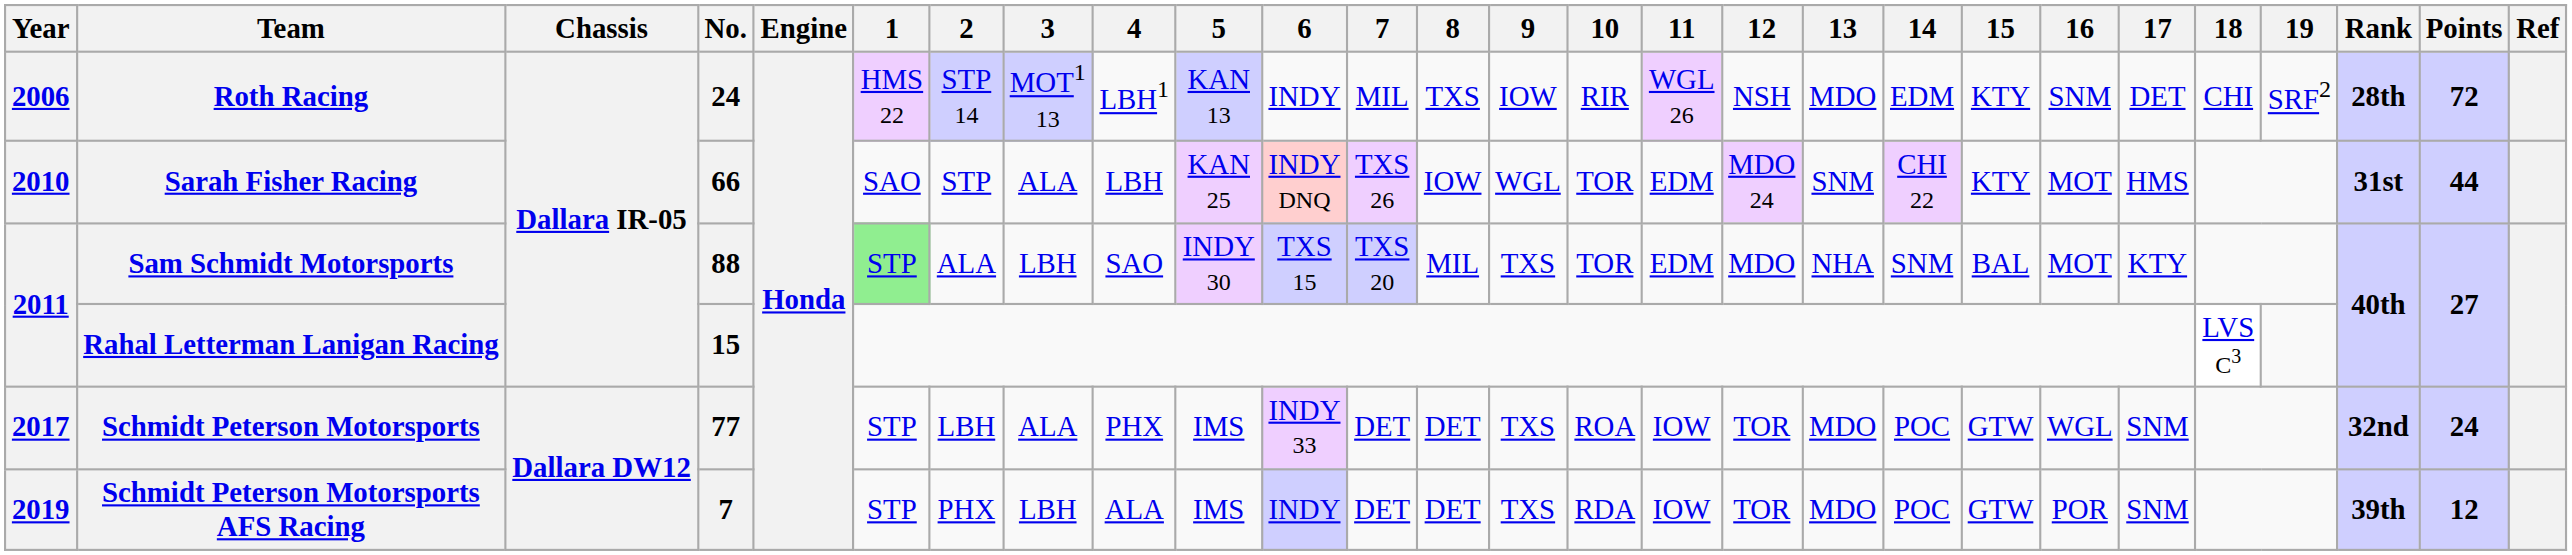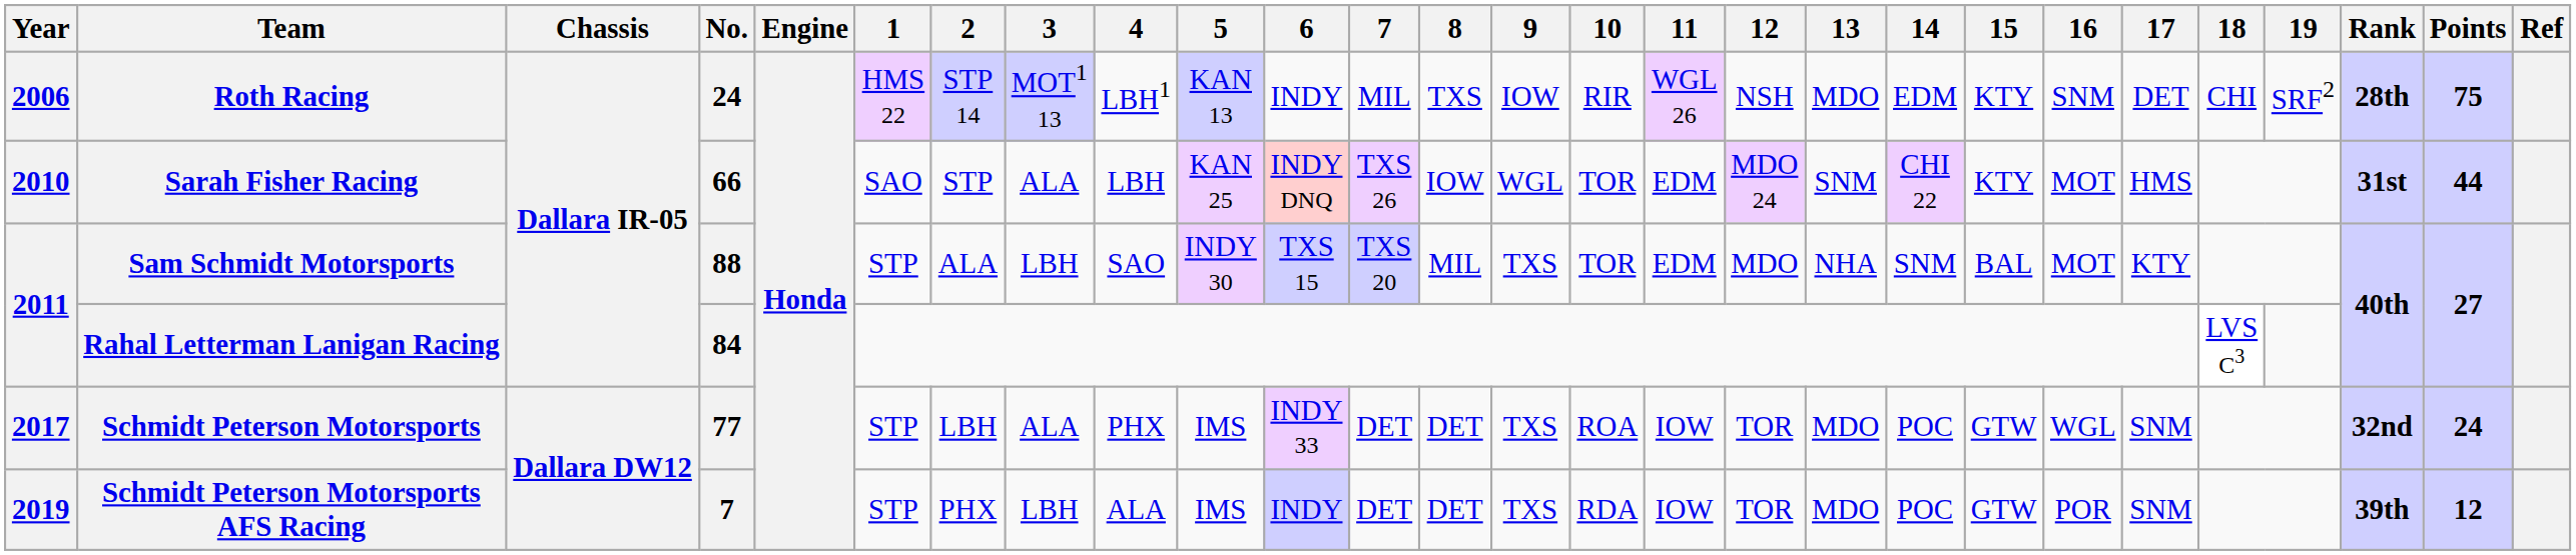 <table class="wikitable" style="text-align:center; font-size:85%">
 <tr>
 <th>Year</th>
 <th>Team</th>
 <th>Chassis</th>
 <th>No.</th>
 <th>Engine</th>
 <th>1</th>
 <th>2</th>
 <th>3</th>
 <th>4</th>
 <th>5</th>
 <th>6</th>
 <th>7</th>
 <th>8</th>
 <th>9</th>
 <th>10</th>
 <th>11</th>
 <th>12</th>
 <th>13</th>
 <th>14</th>
 <th>15</th>
 <th>16</th>
 <th>17</th>
 <th>18</th>
 <th>19</th>
 <th>Rank</th>
 <th>Points</th>
 <th>Ref</th>
 </tr>
 <tr>
 <th><a href='#'>2006</a></th>
 <th nowrap><a href='#'>Roth Racing</a></th>
 <th rowspan=4 nowrap><a href='#'>Dallara</a> IR-05</th>
 <th>24</th>
 <th rowspan=6><a href='#'>Honda</a></th>
 <td style="background:#EFCFFF;"><a href='#'>HMS</a><br><small>22</small></td>
 <td style="background:#CFCFFF;"><a href='#'>STP</a><br><small>14</small></td>
 <td style="background:#CFCFFF;"><a href='#'>MOT</a><sup>1</sup><br><small>13</small></td>
 <td><a href='#'>LBH</a><sup>1</sup></td>
 <td style="background:#CFCFFF;"><a href='#'>KAN</a><br><small>13</small></td>
 <td><a href='#'>INDY</a></td>
 <td><a href='#'>MIL</a></td>
 <td><a href='#'>TXS</a></td>
 <td><a href='#'>IOW</a></td>
 <td><a href='#'>RIR</a></td>
 <td style="background:#EFCFFF;"><a href='#'>WGL</a><br><small>26</small></td>
 <td><a href='#'>NSH</a></td>
 <td><a href='#'>MDO</a></td>
 <td><a href='#'>EDM</a></td>
 <td><a href='#'>KTY</a></td>
 <td><a href='#'>SNM</a></td>
 <td><a href='#'>DET</a></td>
 <td><a href='#'>CHI</a></td>
 <td><a href='#'>SRF</a><sup>2</sup></td>
 <th style="background:#CFCFFF;">28th</th>
-<th style="background:#CFCFFF;">72</th>
+<th style="background:#CFCFFF;">75</th>
 <th></th>
 </tr>
 <tr>
 <th><a href='#'>2010</a></th>
 <th nowrap><a href='#'>Sarah Fisher Racing</a></th>
 <th>66</th>
 <td><a href='#'>SAO</a></td>
 <td><a href='#'>STP</a></td>
 <td><a href='#'>ALA</a></td>
 <td><a href='#'>LBH</a></td>
 <td style="background:#EFCFFF;"><a href='#'>KAN</a><br><small>25</small></td>
 <td style="background:#FFCFCF;"><a href='#'>INDY</a><br><small>DNQ</small></td>
 <td style="background:#EFCFFF;"><a href='#'>TXS</a><br><small>26</small></td>
 <td><a href='#'>IOW</a></td>
 <td><a href='#'>WGL</a></td>
 <td><a href='#'>TOR</a></td>
 <td><a href='#'>EDM</a></td>
 <td style="background:#EFCFFF;"><a href='#'>MDO</a><br><small>24</small></td>
 <td><a href='#'>SNM</a></td>
 <td style="background:#EFCFFF;"><a href='#'>CHI</a><br><small>22</small></td>
 <td><a href='#'>KTY</a></td>
 <td><a href='#'>MOT</a></td>
 <td><a href='#'>HMS</a></td>
 <td colspan=2></td>
 <th style="background:#CFCFFF;">31st</th>
 <th style="background:#CFCFFF;">44</th>
 <th></th>
 </tr>
 <tr>
 <th rowspan=2><a href='#'>2011</a></th>
 <th nowrap><a href='#'>Sam Schmidt Motorsports</a></th>
 <th>88</th>
-<td style="background: lightgreen;"><a href='#'>STP</a></td>
+<td><a href='#'>STP</a></td>
 <td><a href='#'>ALA</a></td>
 <td><a href='#'>LBH</a></td>
 <td><a href='#'>SAO</a></td>
 <td style="background:#EFCFFF;"><a href='#'>INDY</a><br><small>30</small></td>
 <td style="background:#CFCFFF;"><a href='#'>TXS</a><br><small>15</small></td>
 <td style="background:#CFCFFF;"><a href='#'>TXS</a><br><small>20</small></td>
 <td><a href='#'>MIL</a></td>
 <td><a href='#'>TXS</a></td>
 <td><a href='#'>TOR</a></td>
 <td><a href='#'>EDM</a></td>
 <td><a href='#'>MDO</a></td>
 <td><a href='#'>NHA</a></td>
 <td><a href='#'>SNM</a></td>
 <td><a href='#'>BAL</a></td>
 <td><a href='#'>MOT</a></td>
 <td><a href='#'>KTY</a></td>
 <td colspan=2></td>
 <th rowspan=2 style="background:#CFCFFF;">40th</th>
 <th rowspan=2 style="background:#CFCFFF;">27</th>
 <th rowspan=2></th>
 </tr>
 <tr>
 <th nowrap><a href='#'>Rahal Letterman Lanigan Racing</a></th>
-<th>15</th>
+<th>84</th>
 <td colspan=17></td>
 <td style="background:#FFFFFF;"><a href='#'>LVS</a><br><small>C<sup>3</sup></small></td>
 <td></td>
 </tr>
 <tr>
 <th><a href='#'>2017</a></th>
 <th nowrap><a href='#'>Schmidt Peterson Motorsports</a></th>
 <th rowspan=2 nowrap><a href='#'>Dallara DW12</a></th>
 <th>77</th>
 <td><a href='#'>STP</a></td>
 <td><a href='#'>LBH</a></td>
 <td><a href='#'>ALA</a></td>
 <td><a href='#'>PHX</a></td>
 <td><a href='#'>IMS</a></td>
 <td style="background:#EFCFFF;"><a href='#'>INDY</a><br><small>33</small></td>
 <td><a href='#'>DET</a></td>
 <td><a href='#'>DET</a></td>
 <td><a href='#'>TXS</a></td>
 <td><a href='#'>ROA</a></td>
 <td><a href='#'>IOW</a></td>
 <td><a href='#'>TOR</a></td>
 <td><a href='#'>MDO</a></td>
 <td><a href='#'>POC</a></td>
 <td><a href='#'>GTW</a></td>
 <td><a href='#'>WGL</a></td>
 <td><a href='#'>SNM</a></td>
 <td colspan=2></td>
 <th style="background:#CFCFFF;">32nd</th>
 <th style="background:#CFCFFF;">24</th>
 <th></th>
 </tr>
 <tr>
 <th><a href='#'>2019</a></th>
 <th nowrap><a href='#'>Schmidt Peterson Motorsports</a> <br> <a href='#'>AFS Racing</a></th>
 <th>7</th>
 <td><a href='#'>STP</a></td>
 <td><a href='#'>PHX</a></td>
 <td><a href='#'>LBH</a></td>
 <td><a href='#'>ALA</a></td>
 <td><a href='#'>IMS</a></td>
 <td style="background:#CFCFFF;"><a href='#'>INDY</a><br></td>
 <td><a href='#'>DET</a></td>
 <td><a href='#'>DET</a></td>
 <td><a href='#'>TXS</a></td>
 <td><a href='#'>RDA</a></td>
 <td><a href='#'>IOW</a></td>
 <td><a href='#'>TOR</a></td>
 <td><a href='#'>MDO</a></td>
 <td><a href='#'>POC</a></td>
 <td><a href='#'>GTW</a></td>
 <td><a href='#'>POR</a></td>
 <td><a href='#'>SNM</a></td>
 <td colspan=2></td>
 <th style="background:#CFCFFF;">39th</th>
 <th style="background:#CFCFFF;">12</th>
 <th></th>
 </tr>
 </table>
